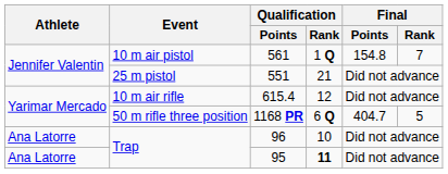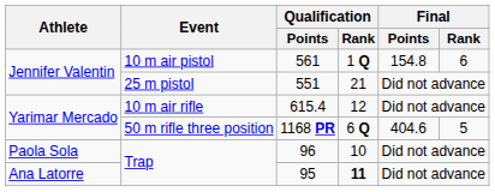 <table class=wikitable style=font-size:90%;text-align:center>
 <tr>
 <th rowspan=2>Athlete</th>
 <th rowspan=2>Event</th>
 <th colspan=2>Qualification</th>
 <th colspan=2>Final</th>
 </tr>
 <tr style=font-size:95%>
 <th>Points</th>
 <th>Rank</th>
 <th>Points</th>
 <th>Rank</th>
 </tr>
 <tr>
 <td align=left rowspan=2><a href='#'>Jennifer Valentin</a></td>
 <td align=left><a href='#'>10 m air pistol</a></td>
 <td>561</td>
 <td>1 <strong>Q</strong></td>
 <td>154.8</td>
-<td>7</td>
+<td>6</td>
 </tr>
 <tr>
 <td align=left><a href='#'>25 m pistol</a></td>
 <td>551</td>
 <td>21</td>
 <td colspan=2>Did not advance</td>
 </tr>
 <tr>
 <td align=left rowspan=2><a href='#'>Yarimar Mercado</a></td>
 <td align=left><a href='#'>10 m air rifle</a></td>
 <td>615.4</td>
 <td>12</td>
 <td colspan=2>Did not advance</td>
 </tr>
 <tr>
 <td align=left><a href='#'>50 m rifle three position</a></td>
 <td>1168 <strong><a href='#'>PR</a></strong></td>
 <td>6 <strong>Q</strong></td>
-<td>404.7</td>
+<td>404.6</td>
 <td>5</td>
 </tr>
 <tr>
-<td align=left><a href='#'>Ana Latorre</a></td>
+<td align=left><a href='#'>Paola Sola</a></td>
 <td align=left rowspan=2><a href='#'>Trap</a></td>
 <td>96</td>
 <td>10</td>
 <td colspan=2>Did not advance</td>
 </tr>
 <tr>
 <td align=left><a href='#'>Ana Latorre</a></td>
 <td>95</td>
 <td><strong>11</strong></td>
 <td colspan=2>Did not advance</td>
 </tr>
 </table>
